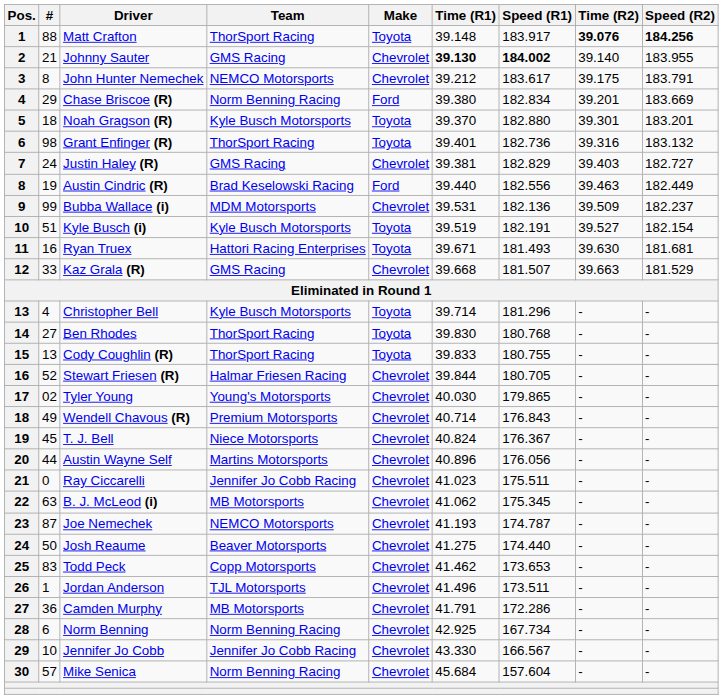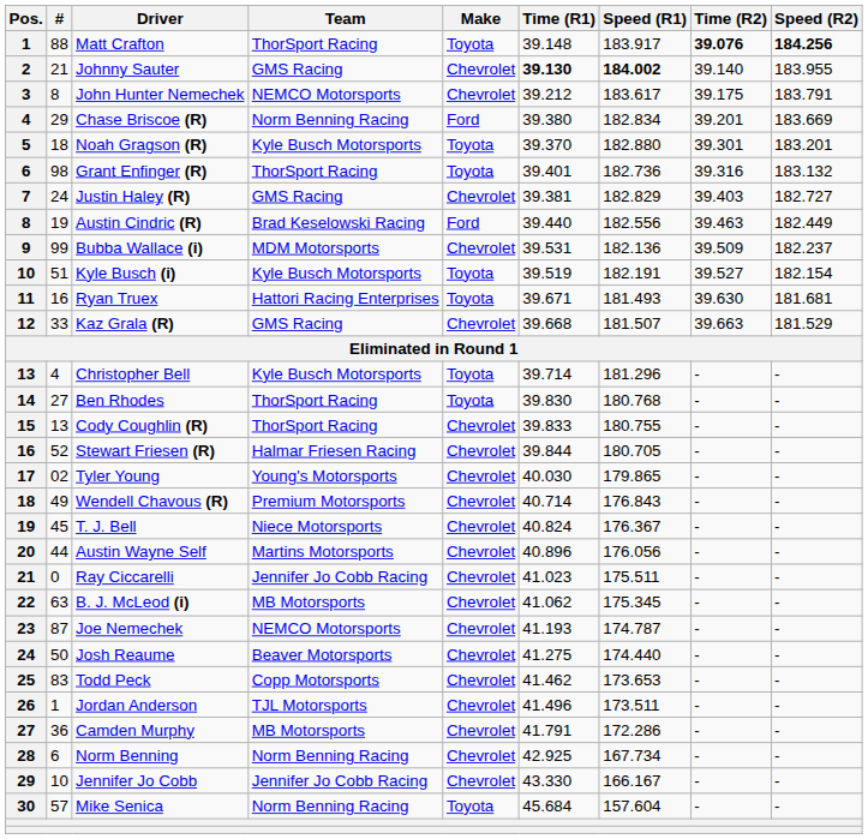 <table class="wikitable" style="font-size:95%">
 <tr>
 <th>Pos.</th>
 <th>#</th>
 <th>Driver</th>
 <th>Team</th>
 <th>Make</th>
 <th>Time (R1)</th>
 <th>Speed (R1)</th>
 <th>Time (R2)</th>
 <th>Speed (R2)</th>
 </tr>
 <tr>
 <th>1</th>
 <td>88</td>
 <td><a href='#'>Matt Crafton</a></td>
 <td><a href='#'>ThorSport Racing</a></td>
 <td><a href='#'>Toyota</a></td>
 <td>39.148</td>
 <td>183.917</td>
 <td><strong>39.076</strong></td>
 <td><strong>184.256</strong></td>
 </tr>
 <tr>
 <th>2</th>
 <td>21</td>
 <td><a href='#'>Johnny Sauter</a></td>
 <td><a href='#'>GMS Racing</a></td>
 <td><a href='#'>Chevrolet</a></td>
 <td><strong>39.130</strong></td>
 <td><strong>184.002</strong></td>
 <td>39.140</td>
 <td>183.955</td>
 </tr>
 <tr>
 <th>3</th>
 <td>8</td>
 <td><a href='#'>John Hunter Nemechek</a></td>
 <td><a href='#'>NEMCO Motorsports</a></td>
 <td><a href='#'>Chevrolet</a></td>
 <td>39.212</td>
 <td>183.617</td>
 <td>39.175</td>
 <td>183.791</td>
 </tr>
 <tr>
 <th>4</th>
 <td>29</td>
 <td><a href='#'>Chase Briscoe</a> <strong>(R)</strong></td>
 <td><a href='#'>Norm Benning Racing</a></td>
 <td><a href='#'>Ford</a></td>
 <td>39.380</td>
 <td>182.834</td>
 <td>39.201</td>
 <td>183.669</td>
 </tr>
 <tr>
 <th>5</th>
 <td>18</td>
 <td><a href='#'>Noah Gragson</a> <strong>(R)</strong></td>
 <td><a href='#'>Kyle Busch Motorsports</a></td>
 <td><a href='#'>Toyota</a></td>
 <td>39.370</td>
 <td>182.880</td>
 <td>39.301</td>
 <td>183.201</td>
 </tr>
 <tr>
 <th>6</th>
 <td>98</td>
 <td><a href='#'>Grant Enfinger</a> <strong>(R)</strong></td>
 <td><a href='#'>ThorSport Racing</a></td>
 <td><a href='#'>Toyota</a></td>
 <td>39.401</td>
 <td>182.736</td>
 <td>39.316</td>
 <td>183.132</td>
 </tr>
 <tr>
 <th>7</th>
 <td>24</td>
 <td><a href='#'>Justin Haley</a> <strong>(R)</strong></td>
 <td><a href='#'>GMS Racing</a></td>
 <td><a href='#'>Chevrolet</a></td>
 <td>39.381</td>
 <td>182.829</td>
 <td>39.403</td>
 <td>182.727</td>
 </tr>
 <tr>
 <th>8</th>
 <td>19</td>
 <td><a href='#'>Austin Cindric</a> <strong>(R)</strong></td>
 <td><a href='#'>Brad Keselowski Racing</a></td>
 <td><a href='#'>Ford</a></td>
 <td>39.440</td>
 <td>182.556</td>
 <td>39.463</td>
 <td>182.449</td>
 </tr>
 <tr>
 <th>9</th>
 <td>99</td>
 <td><a href='#'>Bubba Wallace</a> <strong>(i)</strong></td>
 <td><a href='#'>MDM Motorsports</a></td>
 <td><a href='#'>Chevrolet</a></td>
 <td>39.531</td>
 <td>182.136</td>
 <td>39.509</td>
 <td>182.237</td>
 </tr>
 <tr>
 <th>10</th>
 <td>51</td>
 <td><a href='#'>Kyle Busch</a> <strong>(i)</strong></td>
 <td><a href='#'>Kyle Busch Motorsports</a></td>
 <td><a href='#'>Toyota</a></td>
 <td>39.519</td>
 <td>182.191</td>
 <td>39.527</td>
 <td>182.154</td>
 </tr>
 <tr>
 <th>11</th>
 <td>16</td>
 <td><a href='#'>Ryan Truex</a></td>
 <td><a href='#'>Hattori Racing Enterprises</a></td>
 <td><a href='#'>Toyota</a></td>
 <td>39.671</td>
 <td>181.493</td>
 <td>39.630</td>
 <td>181.681</td>
 </tr>
 <tr>
 <th>12</th>
 <td>33</td>
 <td><a href='#'>Kaz Grala</a> <strong>(R)</strong></td>
 <td><a href='#'>GMS Racing</a></td>
 <td><a href='#'>Chevrolet</a></td>
 <td>39.668</td>
 <td>181.507</td>
 <td>39.663</td>
 <td>181.529</td>
 </tr>
 <tr>
 <th colspan="9">Eliminated in Round 1</th>
 </tr>
 <tr>
 <th>13</th>
 <td>4</td>
 <td><a href='#'>Christopher Bell</a></td>
 <td><a href='#'>Kyle Busch Motorsports</a></td>
 <td><a href='#'>Toyota</a></td>
 <td>39.714</td>
 <td>181.296</td>
 <td>-</td>
 <td>-</td>
 </tr>
 <tr>
 <th>14</th>
 <td>27</td>
 <td><a href='#'>Ben Rhodes</a></td>
 <td><a href='#'>ThorSport Racing</a></td>
 <td><a href='#'>Toyota</a></td>
 <td>39.830</td>
 <td>180.768</td>
 <td>-</td>
 <td>-</td>
 </tr>
 <tr>
 <th>15</th>
 <td>13</td>
 <td><a href='#'>Cody Coughlin</a> <strong>(R)</strong></td>
 <td><a href='#'>ThorSport Racing</a></td>
-<td><a href='#'>Toyota</a></td>
+<td><a href='#'>Chevrolet</a></td>
 <td>39.833</td>
 <td>180.755</td>
 <td>-</td>
 <td>-</td>
 </tr>
 <tr>
 <th>16</th>
 <td>52</td>
 <td><a href='#'>Stewart Friesen</a> <strong>(R)</strong></td>
 <td><a href='#'>Halmar Friesen Racing</a></td>
 <td><a href='#'>Chevrolet</a></td>
 <td>39.844</td>
 <td>180.705</td>
 <td>-</td>
 <td>-</td>
 </tr>
 <tr>
 <th>17</th>
 <td>02</td>
 <td><a href='#'>Tyler Young</a></td>
 <td><a href='#'>Young's Motorsports</a></td>
 <td><a href='#'>Chevrolet</a></td>
 <td>40.030</td>
 <td>179.865</td>
 <td>-</td>
 <td>-</td>
 </tr>
 <tr>
 <th>18</th>
 <td>49</td>
 <td><a href='#'>Wendell Chavous</a> <strong>(R)</strong></td>
 <td><a href='#'>Premium Motorsports</a></td>
 <td><a href='#'>Chevrolet</a></td>
 <td>40.714</td>
 <td>176.843</td>
 <td>-</td>
 <td>-</td>
 </tr>
 <tr>
 <th>19</th>
 <td>45</td>
 <td><a href='#'>T. J. Bell</a></td>
 <td><a href='#'>Niece Motorsports</a></td>
 <td><a href='#'>Chevrolet</a></td>
 <td>40.824</td>
 <td>176.367</td>
 <td>-</td>
 <td>-</td>
 </tr>
 <tr>
 <th>20</th>
 <td>44</td>
 <td><a href='#'>Austin Wayne Self</a></td>
 <td><a href='#'>Martins Motorsports</a></td>
 <td><a href='#'>Chevrolet</a></td>
 <td>40.896</td>
 <td>176.056</td>
 <td>-</td>
 <td>-</td>
 </tr>
 <tr>
 <th>21</th>
 <td>0</td>
 <td><a href='#'>Ray Ciccarelli</a></td>
 <td><a href='#'>Jennifer Jo Cobb Racing</a></td>
 <td><a href='#'>Chevrolet</a></td>
 <td>41.023</td>
 <td>175.511</td>
 <td>-</td>
 <td>-</td>
 </tr>
 <tr>
 <th>22</th>
 <td>63</td>
 <td><a href='#'>B. J. McLeod</a> <strong>(i)</strong></td>
 <td><a href='#'>MB Motorsports</a></td>
 <td><a href='#'>Chevrolet</a></td>
 <td>41.062</td>
 <td>175.345</td>
 <td>-</td>
 <td>-</td>
 </tr>
 <tr>
 <th>23</th>
 <td>87</td>
 <td><a href='#'>Joe Nemechek</a></td>
 <td><a href='#'>NEMCO Motorsports</a></td>
 <td><a href='#'>Chevrolet</a></td>
 <td>41.193</td>
 <td>174.787</td>
 <td>-</td>
 <td>-</td>
 </tr>
 <tr>
 <th>24</th>
 <td>50</td>
 <td><a href='#'>Josh Reaume</a></td>
 <td><a href='#'>Beaver Motorsports</a></td>
 <td><a href='#'>Chevrolet</a></td>
 <td>41.275</td>
 <td>174.440</td>
 <td>-</td>
 <td>-</td>
 </tr>
 <tr>
 <th>25</th>
 <td>83</td>
 <td><a href='#'>Todd Peck</a></td>
 <td><a href='#'>Copp Motorsports</a></td>
 <td><a href='#'>Chevrolet</a></td>
 <td>41.462</td>
 <td>173.653</td>
 <td>-</td>
 <td>-</td>
 </tr>
 <tr>
 <th>26</th>
 <td>1</td>
 <td><a href='#'>Jordan Anderson</a></td>
 <td><a href='#'>TJL Motorsports</a></td>
 <td><a href='#'>Chevrolet</a></td>
 <td>41.496</td>
 <td>173.511</td>
 <td>-</td>
 <td>-</td>
 </tr>
 <tr>
 <th>27</th>
 <td>36</td>
 <td><a href='#'>Camden Murphy</a></td>
 <td><a href='#'>MB Motorsports</a></td>
 <td><a href='#'>Chevrolet</a></td>
 <td>41.791</td>
 <td>172.286</td>
 <td>-</td>
 <td>-</td>
 </tr>
 <tr>
 <th>28</th>
 <td>6</td>
 <td><a href='#'>Norm Benning</a></td>
 <td><a href='#'>Norm Benning Racing</a></td>
 <td><a href='#'>Chevrolet</a></td>
 <td>42.925</td>
 <td>167.734</td>
 <td>-</td>
 <td>-</td>
 </tr>
 <tr>
 <th>29</th>
 <td>10</td>
 <td><a href='#'>Jennifer Jo Cobb</a></td>
 <td><a href='#'>Jennifer Jo Cobb Racing</a></td>
 <td><a href='#'>Chevrolet</a></td>
 <td>43.330</td>
-<td>166.567</td>
+<td>166.167</td>
 <td>-</td>
 <td>-</td>
 </tr>
 <tr>
 <th>30</th>
 <td>57</td>
 <td><a href='#'>Mike Senica</a></td>
 <td><a href='#'>Norm Benning Racing</a></td>
-<td><a href='#'>Chevrolet</a></td>
+<td><a href='#'>Toyota</a></td>
 <td>45.684</td>
 <td>157.604</td>
 <td>-</td>
 <td>-</td>
 </tr>
 <tr>
 <th colspan="9"></th>
 </tr>
 <tr>
 <th colspan="9"></th>
 </tr>
 </table>
